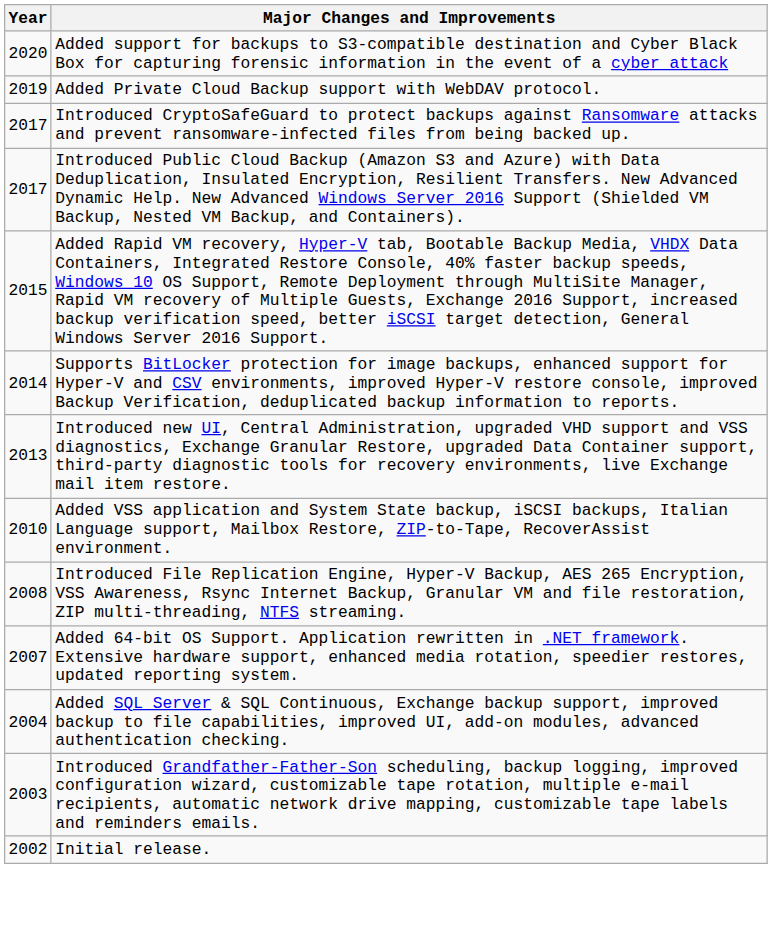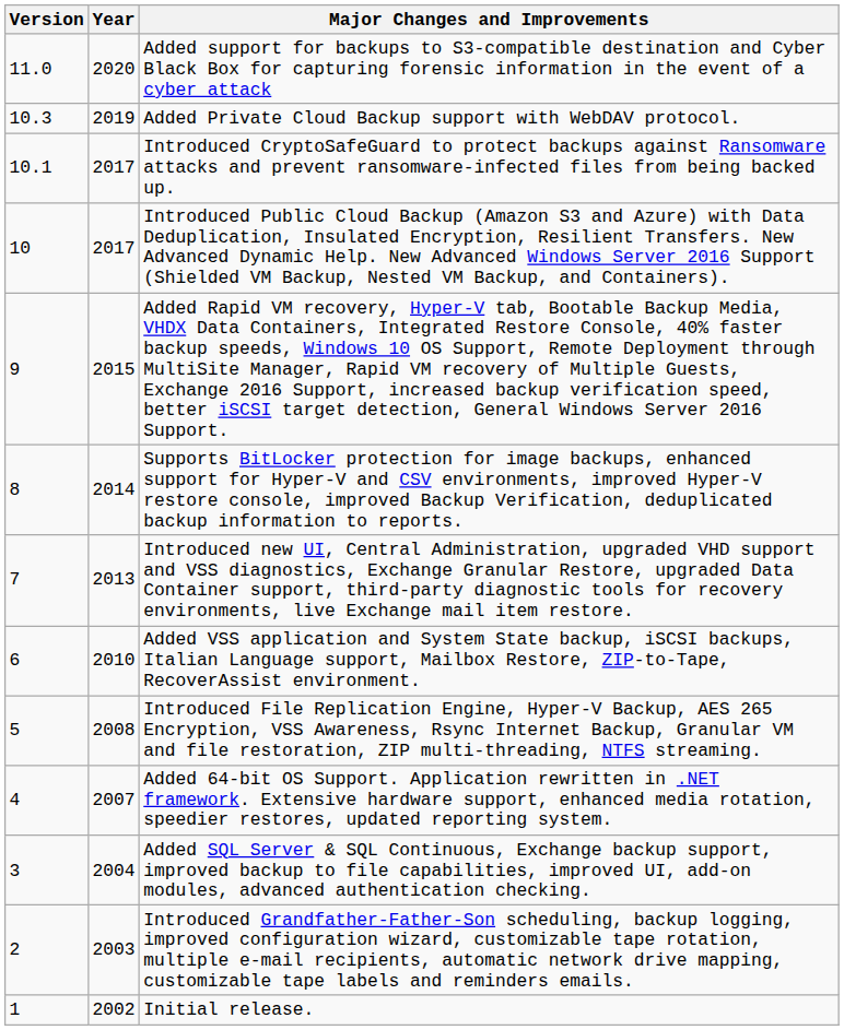 <table class="wikitable">
 <tr>
+<th>Version</th>
 <th>Year</th>
 <th>Major Changes and Improvements</th>
 </tr>
 <tr>
+<td>11.0</td>
 <td>2020</td>
 <td>Added support for backups to S3-compatible destination and Cyber Black Box for capturing forensic information in the event of a <a href='#'>cyber attack</a></td>
 </tr>
 <tr>
+<td>10.3</td>
 <td>2019</td>
 <td>Added Private Cloud Backup support with WebDAV protocol.</td>
 </tr>
 <tr>
+<td>10.1</td>
 <td>2017</td>
 <td>Introduced CryptoSafeGuard to protect backups against <a href='#'>Ransomware</a> attacks and prevent ransomware-infected files from being backed up.</td>
 </tr>
 <tr>
+<td>10</td>
 <td>2017</td>
 <td>Introduced Public Cloud Backup (Amazon S3 and Azure) with Data Deduplication, Insulated Encryption, Resilient Transfers. New Advanced Dynamic Help. New Advanced <a href='#'>Windows Server 2016</a> Support (Shielded VM Backup, Nested VM Backup, and Containers).</td>
 </tr>
 <tr>
+<td>9</td>
 <td>2015</td>
 <td>Added Rapid VM recovery, <a href='#'>Hyper-V</a> tab, Bootable Backup Media, <a href='#'>VHDX</a> Data Containers, Integrated Restore Console, 40% faster backup speeds, <a href='#'>Windows 10</a> OS Support, Remote Deployment through MultiSite Manager, Rapid VM recovery of Multiple Guests, Exchange 2016 Support, increased backup verification speed, better <a href='#'>iSCSI</a> target detection, General Windows Server 2016 Support.</td>
 </tr>
 <tr>
+<td>8</td>
 <td>2014</td>
 <td>Supports <a href='#'>BitLocker</a> protection for image backups, enhanced support for Hyper-V and <a href='#'>CSV</a> environments, improved Hyper-V restore console, improved Backup Verification, deduplicated backup information to reports.</td>
 </tr>
 <tr>
+<td>7</td>
 <td>2013</td>
 <td>Introduced new <a href='#'>UI</a>, Central Administration, upgraded VHD support and VSS diagnostics, Exchange Granular Restore, upgraded Data Container support, third-party diagnostic tools for recovery environments, live Exchange mail item restore.</td>
 </tr>
 <tr>
+<td>6</td>
 <td>2010</td>
 <td>Added VSS application and System State backup, iSCSI backups, Italian Language support, Mailbox Restore, <a href='#'>ZIP</a>-to-Tape, RecoverAssist environment.</td>
 </tr>
 <tr>
+<td>5</td>
 <td>2008</td>
 <td>Introduced File Replication Engine, Hyper-V Backup, AES 265 Encryption, VSS Awareness, Rsync Internet Backup, Granular VM and file restoration, ZIP multi-threading, <a href='#'>NTFS</a> streaming.</td>
 </tr>
 <tr>
+<td>4</td>
 <td>2007</td>
 <td>Added 64-bit OS Support. Application rewritten in <a href='#'>.NET framework</a>. Extensive hardware support, enhanced media rotation, speedier restores, updated reporting system.</td>
 </tr>
 <tr>
+<td>3</td>
 <td>2004</td>
 <td>Added <a href='#'>SQL Server</a> & SQL Continuous, Exchange backup support, improved backup to file capabilities, improved UI, add-on modules, advanced authentication checking.</td>
 </tr>
 <tr>
+<td>2</td>
 <td>2003</td>
 <td>Introduced <a href='#'>Grandfather-Father-Son</a> scheduling, backup logging, improved configuration wizard, customizable tape rotation, multiple e-mail recipients, automatic network drive mapping, customizable tape labels and reminders emails.</td>
 </tr>
 <tr>
+<td>1</td>
 <td>2002</td>
 <td>Initial release.</td>
 </tr>
 </table>
